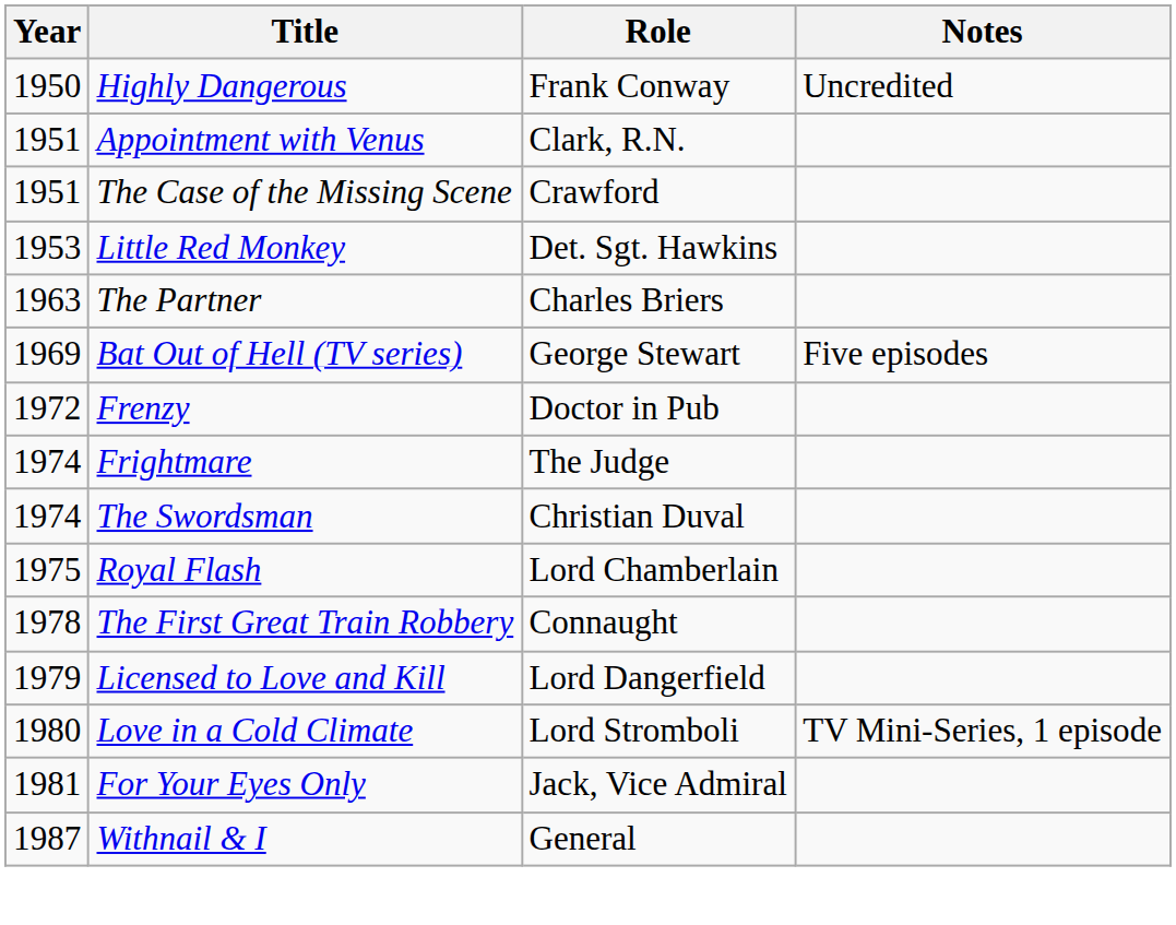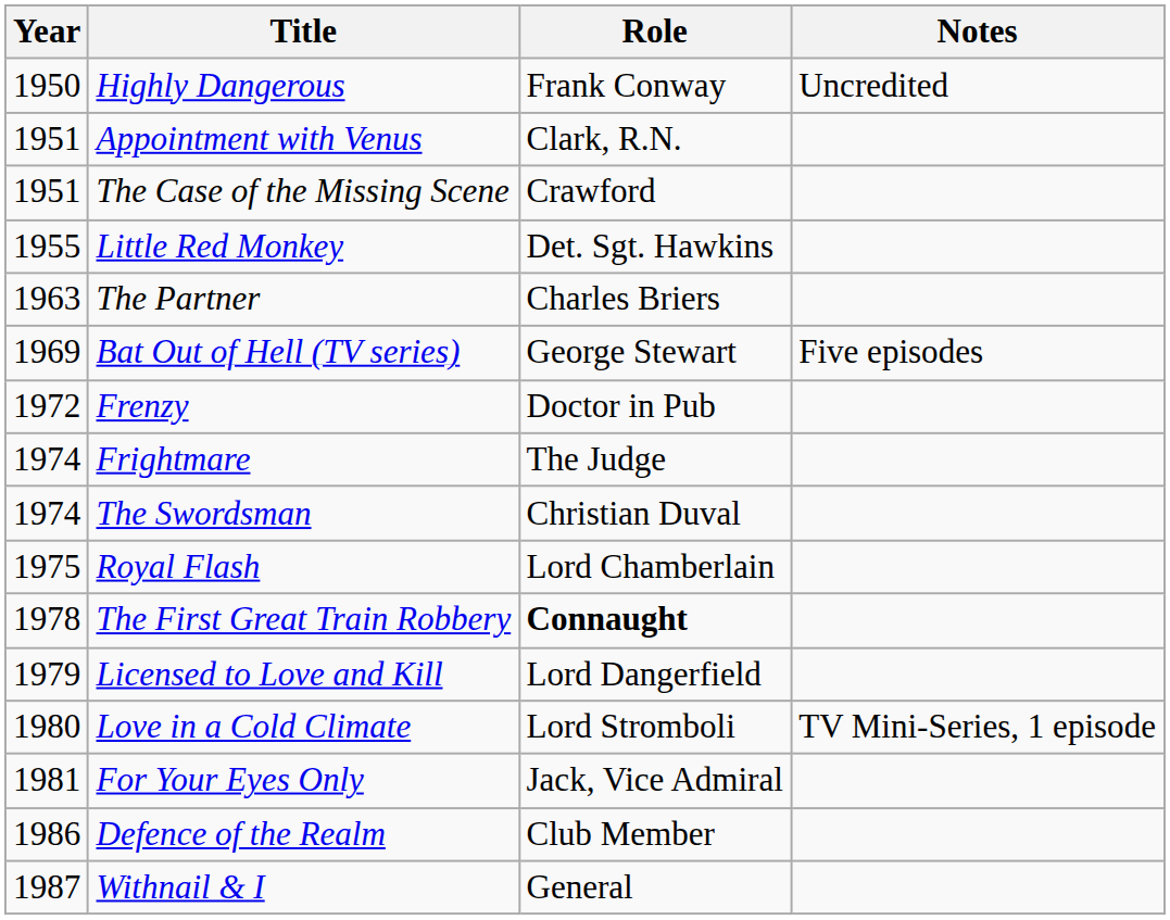 <table class="wikitable">
 <tr>
 <th>Year</th>
 <th>Title</th>
 <th>Role</th>
 <th>Notes</th>
 </tr>
 <tr>
 <td>1950</td>
 <td><em><a href='#'>Highly Dangerous</a></em></td>
 <td>Frank Conway</td>
 <td>Uncredited</td>
 </tr>
 <tr>
 <td>1951</td>
 <td><em><a href='#'>Appointment with Venus</a></em></td>
 <td>Clark, R.N.</td>
 <td></td>
 </tr>
 <tr>
 <td>1951</td>
 <td><em>The Case of the Missing Scene</em></td>
 <td>Crawford</td>
 <td></td>
 </tr>
 <tr>
-<td>1953</td>
+<td>1955</td>
 <td><em><a href='#'>Little Red Monkey</a></em></td>
 <td>Det. Sgt. Hawkins</td>
 <td></td>
 </tr>
 <tr>
 <td>1963</td>
 <td><em>The Partner</em></td>
 <td>Charles Briers</td>
 <td></td>
 </tr>
 <tr>
 <td>1969</td>
 <td><em><a href='#'>Bat Out of Hell (TV series)</a></em></td>
 <td>George Stewart</td>
 <td>Five episodes</td>
 </tr>
 <tr>
 <td>1972</td>
 <td><em><a href='#'>Frenzy</a></em></td>
 <td>Doctor in Pub</td>
 <td></td>
 </tr>
 <tr>
 <td>1974</td>
 <td><em><a href='#'>Frightmare</a></em></td>
 <td>The Judge</td>
 <td></td>
 </tr>
 <tr>
 <td>1974</td>
 <td><em><a href='#'>The Swordsman</a></em></td>
 <td>Christian Duval</td>
 <td></td>
 </tr>
 <tr>
 <td>1975</td>
 <td><em><a href='#'>Royal Flash</a></em></td>
 <td>Lord Chamberlain</td>
 <td></td>
 </tr>
 <tr>
 <td>1978</td>
 <td><em><a href='#'>The First Great Train Robbery</a></em></td>
-<td>Connaught</td>
+<td><strong>Connaught</strong></td>
 <td></td>
 </tr>
 <tr>
 <td>1979</td>
 <td><em><a href='#'>Licensed to Love and Kill</a></em></td>
 <td>Lord Dangerfield</td>
 <td></td>
 </tr>
 <tr>
 <td>1980</td>
 <td><em><a href='#'>Love in a Cold Climate</a></em></td>
 <td>Lord Stromboli</td>
 <td>TV Mini-Series, 1 episode</td>
 </tr>
 <tr>
 <td>1981</td>
 <td><em><a href='#'>For Your Eyes Only</a></em></td>
 <td>Jack, Vice Admiral</td>
 <td></td>
 </tr>
 <tr>
+<td>1986</td>
+<td><em><a href='#'>Defence of the Realm</a></em></td>
+<td>Club Member</td>
+<td></td>
+</tr>
+<tr>
 <td>1987</td>
 <td><em><a href='#'>Withnail & I</a></em></td>
 <td>General</td>
 <td></td>
 </tr>
 </table>
